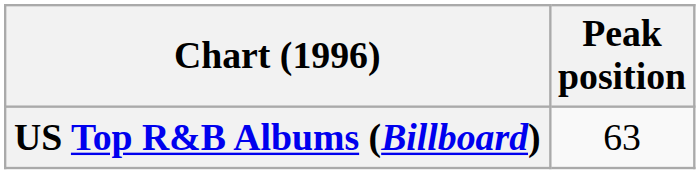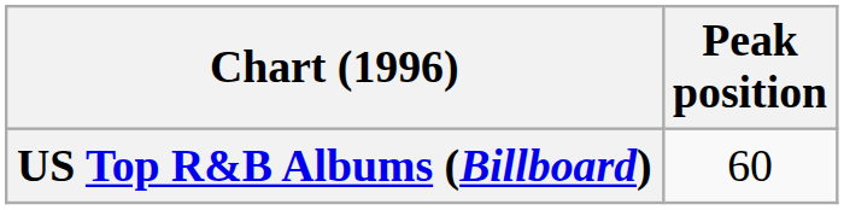 <table class="wikitable plainrowheaders" style="text-align:center">
 <tr>
 <th scope="col">Chart (1996)</th>
 <th scope="col">Peak<br>position</th>
 </tr>
 <tr>
 <th scope="row">US <a href='#'>Top R&B Albums</a> (<em><a href='#'>Billboard</a></em>)</th>
-<td>63</td>
+<td>60</td>
 </tr>
 </table>
